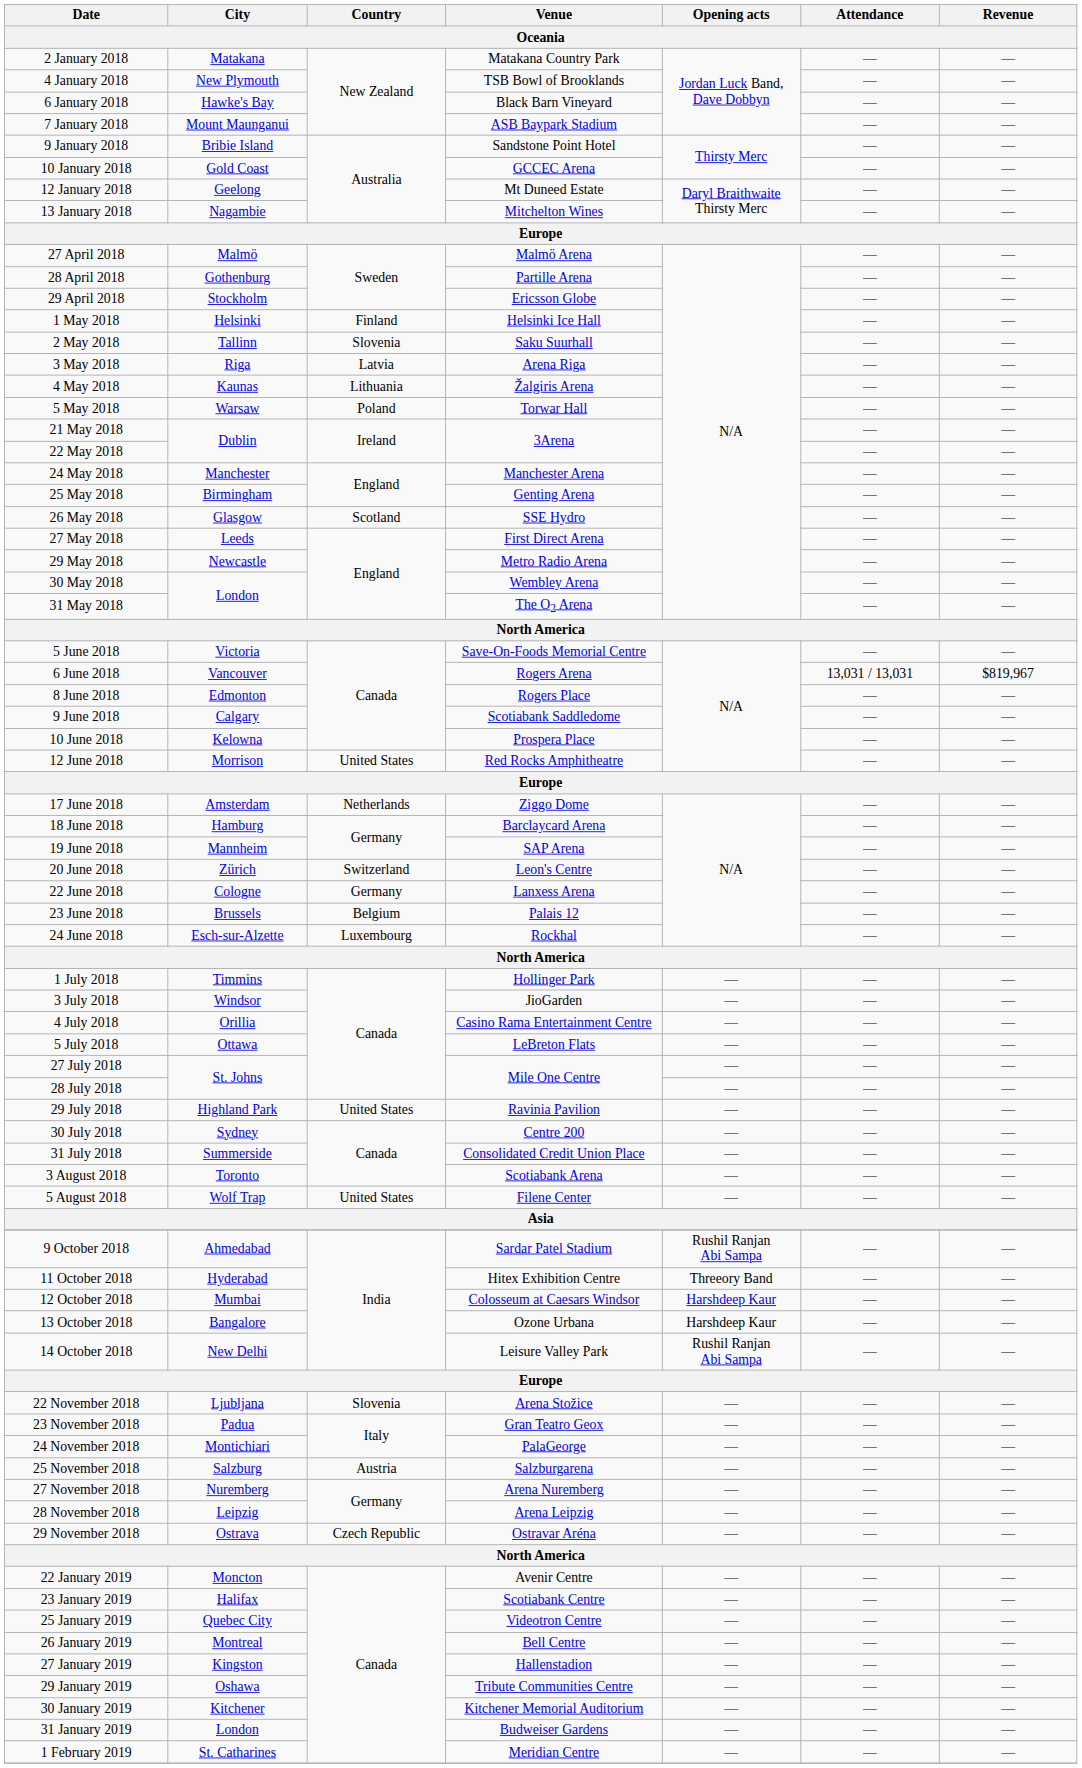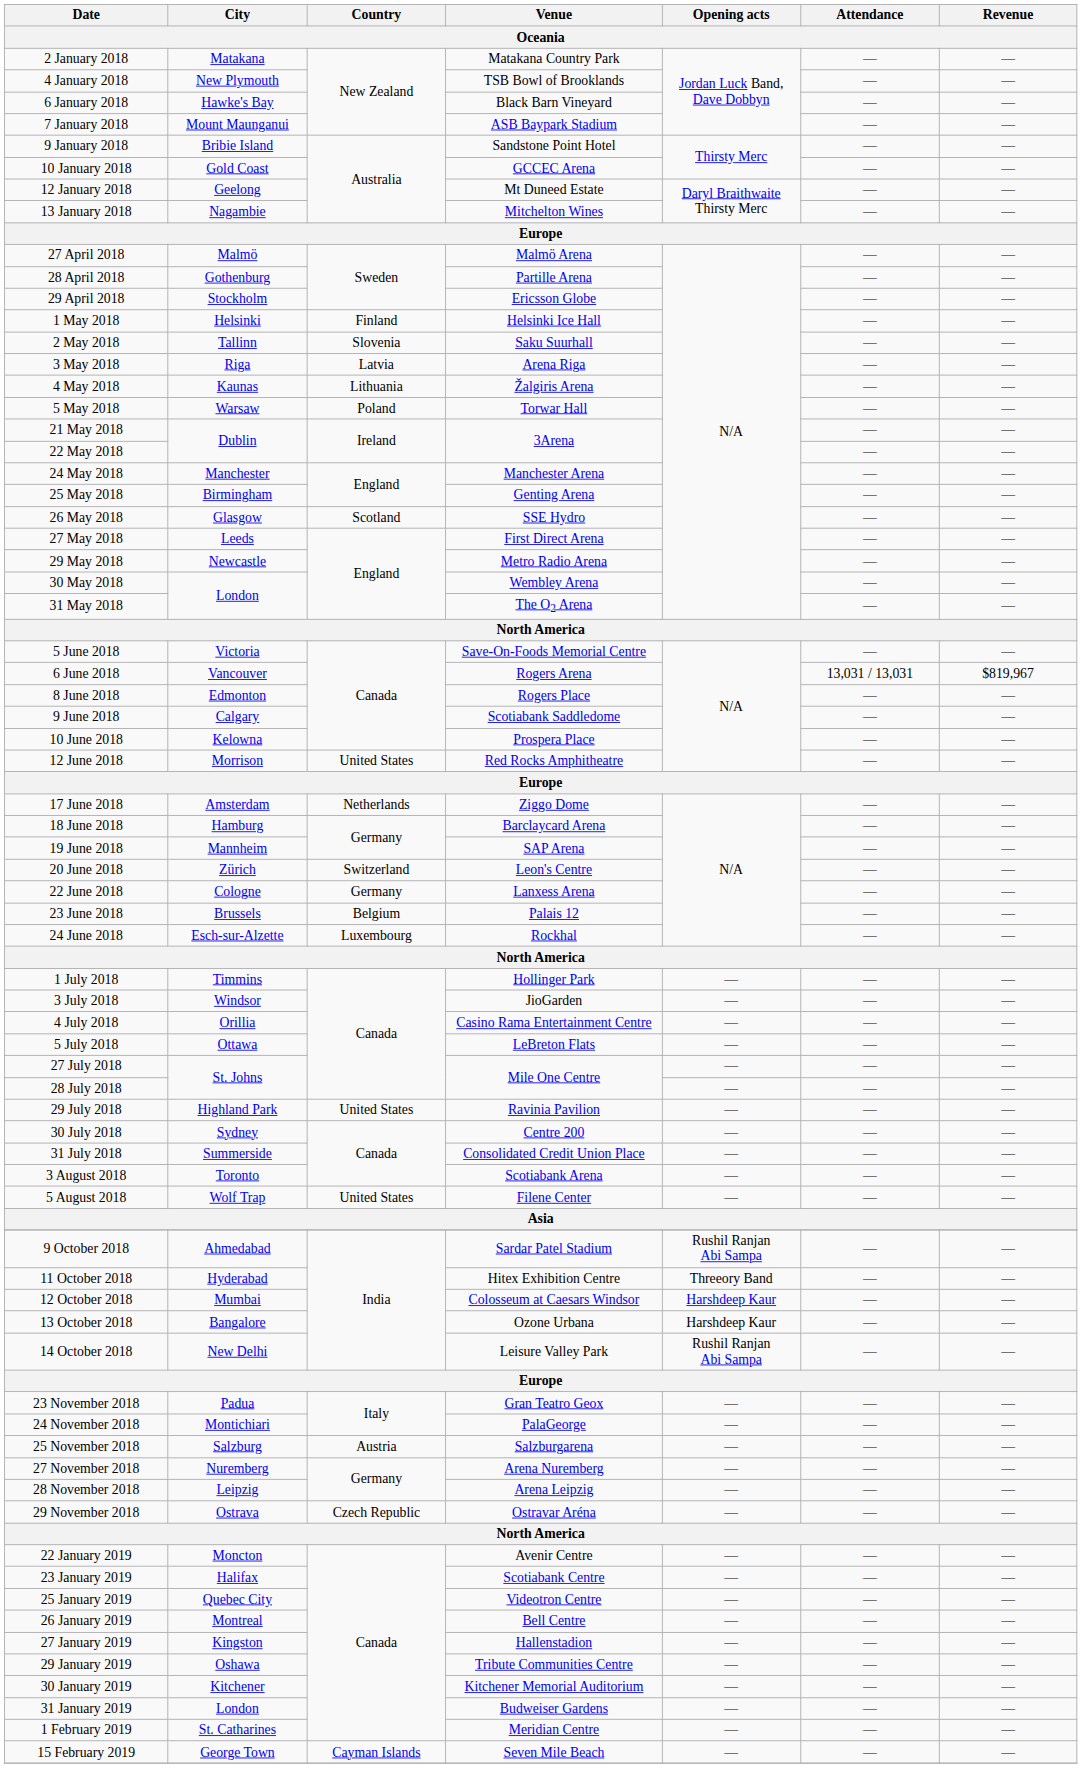 <table class="wikitable plainrowheaders" style="text-align:center;">
 <tr>
 <th scope="col" style="width:12em;">Date</th>
 <th scope="col" style="width:10em;">City</th>
 <th scope="col" style="width:10em;">Country</th>
 <th scope="col" style="width:16em;">Venue</th>
 <th scope="col" style="width:10em;">Opening acts</th>
 <th scope="col" style="width:10em;">Attendance</th>
 <th scope="col" style="width:10em;">Revenue</th>
 </tr>
 <tr>
 <th colspan="7">Oceania</th>
 </tr>
 <tr>
 <td>2 January 2018</td>
 <td><a href='#'>Matakana</a></td>
 <td rowspan="4">New Zealand</td>
 <td>Matakana Country Park</td>
 <td rowspan="4"><a href='#'>Jordan Luck</a> Band, <a href='#'>Dave Dobbyn</a></td>
 <td>—</td>
 <td>—</td>
 </tr>
 <tr>
 <td>4 January 2018</td>
 <td><a href='#'>New Plymouth</a></td>
 <td>TSB Bowl of Brooklands</td>
 <td>—</td>
 <td>—</td>
 </tr>
 <tr>
 <td>6 January 2018</td>
 <td><a href='#'>Hawke's Bay</a></td>
 <td>Black Barn Vineyard</td>
 <td>—</td>
 <td>—</td>
 </tr>
 <tr>
 <td>7 January 2018</td>
 <td><a href='#'>Mount Maunganui</a></td>
 <td><a href='#'>ASB Baypark Stadium</a></td>
 <td>—</td>
 <td>—</td>
 </tr>
 <tr>
 <td>9 January 2018</td>
 <td><a href='#'>Bribie Island</a></td>
 <td rowspan="4">Australia</td>
 <td>Sandstone Point Hotel</td>
 <td rowspan="2"><a href='#'>Thirsty Merc</a></td>
 <td>—</td>
 <td>—</td>
 </tr>
 <tr>
 <td>10 January 2018</td>
 <td><a href='#'>Gold Coast</a></td>
 <td><a href='#'>GCCEC Arena</a></td>
 <td>—</td>
 <td>—</td>
 </tr>
 <tr>
 <td>12 January 2018</td>
 <td><a href='#'>Geelong</a></td>
 <td>Mt Duneed Estate</td>
 <td rowspan="2"><a href='#'>Daryl Braithwaite</a><br>Thirsty Merc</td>
 <td>—</td>
 <td>—</td>
 </tr>
 <tr>
 <td>13 January 2018</td>
 <td><a href='#'>Nagambie</a></td>
 <td><a href='#'>Mitchelton Wines</a></td>
 <td>—</td>
 <td>—</td>
 </tr>
 <tr>
 <th colspan="7">Europe</th>
 </tr>
 <tr>
 <td>27 April 2018</td>
 <td><a href='#'>Malmö</a></td>
 <td rowspan="3">Sweden</td>
 <td><a href='#'>Malmö Arena</a></td>
 <td rowspan="17">N/A</td>
 <td>—</td>
 <td>—</td>
 </tr>
 <tr>
 <td>28 April 2018</td>
 <td><a href='#'>Gothenburg</a></td>
 <td><a href='#'>Partille Arena</a></td>
 <td>—</td>
 <td>—</td>
 </tr>
 <tr>
 <td>29 April 2018</td>
 <td><a href='#'>Stockholm</a></td>
 <td><a href='#'>Ericsson Globe</a></td>
 <td>—</td>
 <td>—</td>
 </tr>
 <tr>
 <td>1 May 2018</td>
 <td><a href='#'>Helsinki</a></td>
 <td>Finland</td>
 <td><a href='#'>Helsinki Ice Hall</a></td>
 <td>—</td>
 <td>—</td>
 </tr>
 <tr>
 <td>2 May 2018</td>
 <td><a href='#'>Tallinn</a></td>
 <td Rowspan="1">Slovenia</td>
 <td><a href='#'>Saku Suurhall</a></td>
 <td>—</td>
 <td>—</td>
 </tr>
 <tr>
 <td>3 May 2018</td>
 <td><a href='#'>Riga</a></td>
 <td>Latvia</td>
 <td><a href='#'>Arena Riga</a></td>
 <td>—</td>
 <td>—</td>
 </tr>
 <tr>
 <td>4 May 2018</td>
 <td><a href='#'>Kaunas</a></td>
 <td>Lithuania</td>
 <td><a href='#'>Žalgiris Arena</a></td>
 <td>—</td>
 <td>—</td>
 </tr>
 <tr>
 <td>5 May 2018</td>
 <td><a href='#'>Warsaw</a></td>
 <td>Poland</td>
 <td><a href='#'>Torwar Hall</a></td>
 <td>—</td>
 <td>—</td>
 </tr>
 <tr>
 <td>21 May 2018</td>
 <td rowspan="2"><a href='#'>Dublin</a></td>
 <td rowspan="2">Ireland</td>
 <td rowspan="2"><a href='#'>3Arena</a></td>
 <td>—</td>
 <td>—</td>
 </tr>
 <tr>
 <td>22 May 2018</td>
 <td>—</td>
 <td>—</td>
 </tr>
 <tr>
 <td>24 May 2018</td>
 <td><a href='#'>Manchester</a></td>
 <td rowspan="2">England</td>
 <td><a href='#'>Manchester Arena</a></td>
 <td>—</td>
 <td>—</td>
 </tr>
 <tr>
 <td>25 May 2018</td>
 <td><a href='#'>Birmingham</a></td>
 <td><a href='#'>Genting Arena</a></td>
 <td>—</td>
 <td>—</td>
 </tr>
 <tr>
 <td>26 May 2018</td>
 <td><a href='#'>Glasgow</a></td>
 <td>Scotland</td>
 <td><a href='#'>SSE Hydro</a></td>
 <td>—</td>
 <td>—</td>
 </tr>
 <tr>
 <td>27 May 2018</td>
 <td><a href='#'>Leeds</a></td>
 <td rowspan="4">England</td>
 <td><a href='#'>First Direct Arena</a></td>
 <td>—</td>
 <td>—</td>
 </tr>
 <tr>
 <td>29 May 2018</td>
 <td><a href='#'>Newcastle</a></td>
 <td><a href='#'>Metro Radio Arena</a></td>
 <td>—</td>
 <td>—</td>
 </tr>
 <tr>
 <td>30 May 2018</td>
 <td rowspan="2"><a href='#'>London</a></td>
 <td><a href='#'>Wembley Arena</a></td>
 <td>—</td>
 <td>—</td>
 </tr>
 <tr>
 <td>31 May 2018</td>
 <td><a href='#'>The O<sub>2</sub> Arena</a></td>
 <td>—</td>
 <td>—</td>
 </tr>
 <tr>
 <th colspan="7">North America</th>
 </tr>
 <tr>
 <td>5 June 2018</td>
 <td><a href='#'>Victoria</a></td>
 <td rowspan="5">Canada</td>
 <td><a href='#'>Save-On-Foods Memorial Centre</a></td>
 <td rowspan="6">N/A</td>
 <td>—</td>
 <td>—</td>
 </tr>
 <tr>
 <td>6 June 2018</td>
 <td><a href='#'>Vancouver</a></td>
 <td><a href='#'>Rogers Arena</a></td>
 <td>13,031 / 13,031</td>
 <td>$819,967</td>
 </tr>
 <tr>
 <td>8 June 2018</td>
 <td><a href='#'>Edmonton</a></td>
 <td><a href='#'>Rogers Place</a></td>
 <td>—</td>
 <td>—</td>
 </tr>
 <tr>
 <td>9 June 2018</td>
 <td><a href='#'>Calgary</a></td>
 <td><a href='#'>Scotiabank Saddledome</a></td>
 <td>—</td>
 <td>—</td>
 </tr>
 <tr>
 <td>10 June 2018</td>
 <td><a href='#'>Kelowna</a></td>
 <td><a href='#'>Prospera Place</a></td>
 <td>—</td>
 <td>—</td>
 </tr>
 <tr>
 <td>12 June 2018</td>
 <td><a href='#'>Morrison</a></td>
 <td>United States</td>
 <td><a href='#'>Red Rocks Amphitheatre</a></td>
 <td>—</td>
 <td>—</td>
 </tr>
 <tr>
 <th colspan="7">Europe</th>
 </tr>
 <tr>
 <td>17 June 2018</td>
 <td><a href='#'>Amsterdam</a></td>
 <td>Netherlands</td>
 <td><a href='#'>Ziggo Dome</a></td>
 <td rowspan="7">N/A</td>
 <td>—</td>
 <td>—</td>
 </tr>
 <tr>
 <td>18 June 2018</td>
 <td><a href='#'>Hamburg</a></td>
 <td rowspan="2">Germany</td>
 <td><a href='#'>Barclaycard Arena</a></td>
 <td>—</td>
 <td>—</td>
 </tr>
 <tr>
 <td>19 June 2018</td>
 <td><a href='#'>Mannheim</a></td>
 <td><a href='#'>SAP Arena</a></td>
 <td>—</td>
 <td>—</td>
 </tr>
 <tr>
 <td>20 June 2018</td>
 <td><a href='#'>Zürich</a></td>
 <td>Switzerland</td>
 <td><a href='#'>Leon's Centre</a></td>
 <td>—</td>
 <td>—</td>
 </tr>
 <tr>
 <td>22 June 2018</td>
 <td><a href='#'>Cologne</a></td>
 <td>Germany</td>
 <td><a href='#'>Lanxess Arena</a></td>
 <td>—</td>
 <td>—</td>
 </tr>
 <tr>
 <td>23 June 2018</td>
 <td><a href='#'>Brussels</a></td>
 <td>Belgium</td>
 <td><a href='#'>Palais 12</a></td>
 <td>—</td>
 <td>—</td>
 </tr>
 <tr>
 <td>24 June 2018</td>
 <td><a href='#'>Esch-sur-Alzette</a></td>
 <td>Luxembourg</td>
 <td><a href='#'>Rockhal</a></td>
 <td>—</td>
 <td>—</td>
 </tr>
 <tr>
 <th colspan="7">North America </th>
 </tr>
 <tr>
 <td>1 July 2018</td>
 <td><a href='#'>Timmins</a></td>
 <td rowspan="6">Canada</td>
 <td><a href='#'>Hollinger Park</a></td>
 <td>—</td>
 <td>—</td>
 <td>—</td>
 </tr>
 <tr>
 <td>3 July 2018</td>
 <td><a href='#'>Windsor</a></td>
 <td>JioGarden</td>
 <td>—</td>
 <td>—</td>
 <td>—</td>
 </tr>
 <tr>
 <td>4 July 2018</td>
 <td><a href='#'>Orillia</a></td>
 <td><a href='#'>Casino Rama Entertainment Centre</a></td>
 <td>—</td>
 <td>—</td>
 <td>—</td>
 </tr>
 <tr>
 <td>5 July 2018</td>
 <td><a href='#'>Ottawa</a></td>
 <td><a href='#'>LeBreton Flats</a></td>
 <td>—</td>
 <td>—</td>
 <td>—</td>
 </tr>
 <tr>
 <td>27 July 2018</td>
 <td rowspan="2"><a href='#'>St. Johns</a></td>
 <td rowspan="2"><a href='#'>Mile One Centre</a></td>
 <td>—</td>
 <td>—</td>
 <td>—</td>
 </tr>
 <tr>
 <td>28 July 2018</td>
 <td>—</td>
 <td>—</td>
 <td>—</td>
 </tr>
 <tr>
 <td>29 July 2018</td>
 <td><a href='#'>Highland Park</a></td>
 <td>United States</td>
 <td><a href='#'>Ravinia Pavilion</a></td>
 <td>—</td>
 <td>—</td>
 <td>—</td>
 </tr>
 <tr>
 <td>30 July 2018</td>
 <td><a href='#'>Sydney</a></td>
 <td rowspan="3">Canada</td>
 <td><a href='#'>Centre 200</a></td>
 <td>—</td>
 <td>—</td>
 <td>—</td>
 </tr>
 <tr>
 <td>31 July 2018</td>
 <td><a href='#'>Summerside</a></td>
 <td><a href='#'>Consolidated Credit Union Place</a></td>
 <td>—</td>
 <td>—</td>
 <td>—</td>
 </tr>
 <tr>
 <td>3 August 2018</td>
 <td><a href='#'>Toronto</a></td>
 <td><a href='#'>Scotiabank Arena</a></td>
 <td>—</td>
 <td>—</td>
 <td>—</td>
 </tr>
 <tr>
 <td>5 August 2018</td>
 <td><a href='#'>Wolf Trap</a></td>
 <td>United States</td>
 <td><a href='#'>Filene Center</a></td>
 <td>—</td>
 <td>—</td>
 <td>—</td>
 </tr>
 <tr>
 <th Colspan="7">Asia</th>
 </tr>
 <tr>
 </tr>
 <tr>
 <td>9 October 2018</td>
 <td><a href='#'>Ahmedabad</a></td>
 <td rowspan="5">India</td>
 <td><a href='#'>Sardar Patel Stadium</a></td>
 <td>Rushil Ranjan<br><a href='#'>Abi Sampa</a></td>
 <td>—</td>
 <td>—</td>
 </tr>
 <tr>
 <td>11 October 2018</td>
 <td><a href='#'>Hyderabad</a></td>
 <td>Hitex Exhibition Centre</td>
 <td>Threeory Band</td>
 <td>—</td>
 <td>—</td>
 </tr>
 <tr>
 <td>12 October 2018</td>
 <td><a href='#'>Mumbai</a></td>
 <td><a href='#'>Colosseum at Caesars Windsor</a></td>
 <td><a href='#'>Harshdeep Kaur</a></td>
 <td>—</td>
 <td>—</td>
 </tr>
 <tr>
 <td>13 October 2018</td>
 <td><a href='#'>Bangalore</a></td>
 <td>Ozone Urbana</td>
 <td>Harshdeep Kaur</td>
 <td>—</td>
 <td>—</td>
 </tr>
 <tr>
 <td>14 October 2018</td>
 <td><a href='#'>New Delhi</a></td>
 <td>Leisure Valley Park</td>
 <td>Rushil Ranjan<br><a href='#'>Abi Sampa</a></td>
 <td>—</td>
 <td>—</td>
 </tr>
 <tr>
 <th Colspan="7">Europe</th>
 </tr>
 <tr>
-<td>22 November 2018</td>
-<td><a href='#'>Ljubljana</a></td>
-<td Rowspan="1">Slovenia</td>
-<td><a href='#'>Arena Stožice</a></td>
-<td>—</td>
-<td>—</td>
-<td>—</td>
-</tr>
-<tr>
 <td>23 November 2018</td>
 <td><a href='#'>Padua</a></td>
 <td Rowspan="2">Italy</td>
 <td><a href='#'>Gran Teatro Geox</a></td>
 <td>—</td>
 <td>—</td>
 <td>—</td>
 </tr>
 <tr>
 <td>24 November 2018</td>
 <td><a href='#'>Montichiari</a></td>
 <td><a href='#'>PalaGeorge</a></td>
 <td>—</td>
 <td>—</td>
 <td>—</td>
 </tr>
 <tr>
 <td>25 November 2018</td>
 <td><a href='#'>Salzburg</a></td>
 <td Rowspan="1">Austria</td>
 <td><a href='#'>Salzburgarena</a></td>
 <td>—</td>
 <td>—</td>
 <td>—</td>
 </tr>
 <tr>
 <td>27 November 2018</td>
 <td><a href='#'>Nuremberg</a></td>
 <td Rowspan="2">Germany</td>
 <td><a href='#'>Arena Nuremberg</a></td>
 <td>—</td>
 <td>—</td>
 <td>—</td>
 </tr>
 <tr>
 <td>28 November 2018</td>
 <td><a href='#'>Leipzig</a></td>
 <td><a href='#'>Arena Leipzig</a></td>
 <td>—</td>
 <td>—</td>
 <td>—</td>
 </tr>
 <tr>
 <td>29 November 2018</td>
 <td><a href='#'>Ostrava</a></td>
 <td Rowspan="1">Czech Republic</td>
 <td><a href='#'>Ostravar Aréna</a></td>
 <td>—</td>
 <td>—</td>
 <td>—</td>
 </tr>
 <tr>
 <th colspan="7">North America </th>
 </tr>
 <tr>
 <td>22 January 2019</td>
 <td><a href='#'>Moncton</a></td>
 <td rowspan="9">Canada</td>
 <td>Avenir Centre</td>
 <td>—</td>
 <td>—</td>
 <td>—</td>
 </tr>
 <tr>
 <td>23 January 2019</td>
 <td><a href='#'>Halifax</a></td>
 <td><a href='#'>Scotiabank Centre</a></td>
 <td>—</td>
 <td>—</td>
 <td>—</td>
 </tr>
 <tr>
 <td>25 January 2019</td>
 <td><a href='#'>Quebec City</a></td>
 <td><a href='#'>Videotron Centre</a></td>
 <td>—</td>
 <td>—</td>
 <td>—</td>
 </tr>
 <tr>
 <td>26 January 2019</td>
 <td><a href='#'>Montreal</a></td>
 <td><a href='#'>Bell Centre</a></td>
 <td>—</td>
 <td>—</td>
 <td>—</td>
 </tr>
 <tr>
 <td>27 January 2019</td>
 <td><a href='#'>Kingston</a></td>
 <td><a href='#'>Hallenstadion</a></td>
 <td>—</td>
 <td>—</td>
 <td>—</td>
 </tr>
 <tr>
 <td>29 January 2019</td>
 <td><a href='#'>Oshawa</a></td>
 <td><a href='#'>Tribute Communities Centre</a></td>
 <td>—</td>
 <td>—</td>
 <td>—</td>
 </tr>
 <tr>
 <td>30 January 2019</td>
 <td><a href='#'>Kitchener</a></td>
 <td><a href='#'>Kitchener Memorial Auditorium</a></td>
 <td>—</td>
 <td>—</td>
 <td>—</td>
 </tr>
 <tr>
 <td>31 January 2019</td>
 <td><a href='#'>London</a></td>
 <td><a href='#'>Budweiser Gardens</a></td>
 <td>—</td>
 <td>—</td>
 <td>—</td>
 </tr>
 <tr>
 <td>1 February 2019</td>
 <td><a href='#'>St. Catharines</a></td>
 <td><a href='#'>Meridian Centre</a></td>
 <td>—</td>
 <td>—</td>
 <td>—</td>
 </tr>
 <tr>
+<td>15 February 2019</td>
+<td><a href='#'>George Town</a></td>
+<td><a href='#'>Cayman Islands</a></td>
+<td><a href='#'>Seven Mile Beach</a></td>
+<td>—</td>
+<td>—</td>
+<td>—</td>
+</tr>
+<tr>
 </tr>
 </table>
